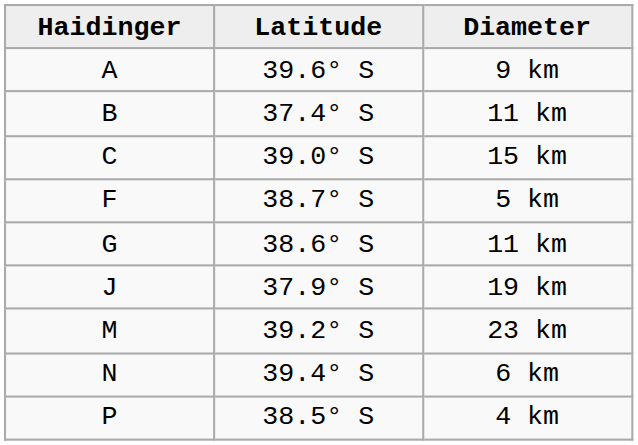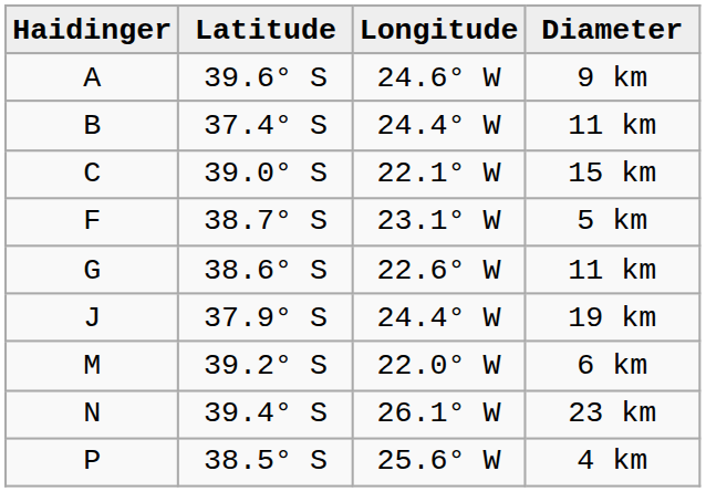 <table class="wikitable">
 <tr>
 <th width="25%" style="background:#eeeeee;">Haidinger</th>
 <th width="25%" style="background:#eeeeee;">Latitude</th>
+<th width="25%" style="background:#eeeeee;">Longitude</th>
 <th width="25%" style="background:#eeeeee;">Diameter</th>
 </tr>
 <tr>
 <td align="center">A</td>
 <td align="center">39.6° S</td>
+<td align="center">24.6° W</td>
 <td align="center">9 km</td>
 </tr>
 <tr>
 <td align="center">B</td>
 <td align="center">37.4° S</td>
+<td align="center">24.4° W</td>
 <td align="center">11 km</td>
 </tr>
 <tr>
 <td align="center">C</td>
 <td align="center">39.0° S</td>
+<td align="center">22.1° W</td>
 <td align="center">15 km</td>
 </tr>
 <tr>
 <td align="center">F</td>
 <td align="center">38.7° S</td>
+<td align="center">23.1° W</td>
 <td align="center">5 km</td>
 </tr>
 <tr>
 <td align="center">G</td>
 <td align="center">38.6° S</td>
+<td align="center">22.6° W</td>
 <td align="center">11 km</td>
 </tr>
 <tr>
 <td align="center">J</td>
 <td align="center">37.9° S</td>
+<td align="center">24.4° W</td>
 <td align="center">19 km</td>
 </tr>
 <tr>
 <td align="center">M</td>
 <td align="center">39.2° S</td>
-<td align="center">23 km</td>
+<td align="center">22.0° W</td>
+<td align="center">6 km</td>
 </tr>
 <tr>
 <td align="center">N</td>
 <td align="center">39.4° S</td>
-<td align="center">6 km</td>
+<td align="center">26.1° W</td>
+<td align="center">23 km</td>
 </tr>
 <tr>
 <td align="center">P</td>
 <td align="center">38.5° S</td>
+<td align="center">25.6° W</td>
 <td align="center">4 km</td>
 </tr>
 </table>
